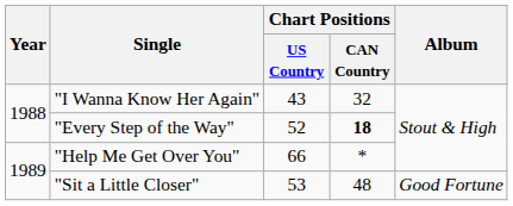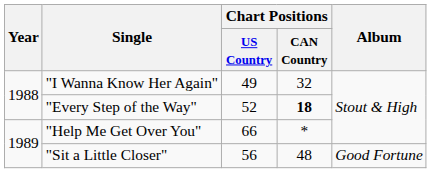 <table class="wikitable">
 <tr>
 <th rowspan="2">Year</th>
 <th rowspan="2">Single</th>
 <th colspan="2">Chart Positions</th>
 <th rowspan="2">Album</th>
 </tr>
 <tr>
 <th width="50"><small><a href='#'>US Country</a></small></th>
 <th width="50"><small>CAN Country</small></th>
 </tr>
 <tr>
 <td rowspan="2">1988</td>
 <td>"I Wanna Know Her Again"</td>
-<td align="center">43</td>
+<td align="center">49</td>
 <td align="center">32</td>
 <td rowspan="3"><em>Stout & High</em></td>
 </tr>
 <tr>
 <td>"Every Step of the Way"</td>
 <td align="center">52</td>
 <td align="center"><strong>18</strong></td>
 </tr>
 <tr>
 <td rowspan="2">1989</td>
 <td>"Help Me Get Over You"</td>
 <td align="center">66</td>
 <td align="center">*</td>
 </tr>
 <tr>
 <td>"Sit a Little Closer"</td>
-<td align="center">53</td>
+<td align="center">56</td>
 <td align="center">48</td>
 <td><em>Good Fortune</em></td>
 </tr>
 </table>
